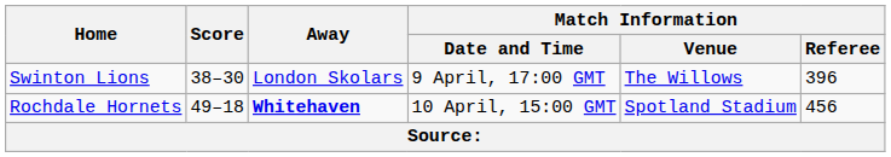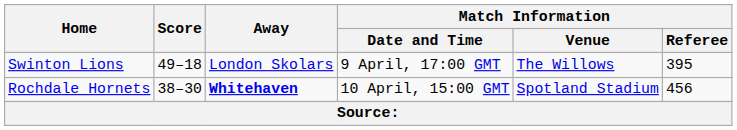 <table class="wikitable">
 <tr>
 <th rowspan=2>Home</th>
 <th rowspan=2>Score</th>
 <th rowspan=2>Away</th>
 <th colspan="3">Match Information</th>
 </tr>
 <tr>
 <th>Date and Time</th>
 <th>Venue</th>
 <th>Referee</th>
 </tr>
 <tr>
 <td align=left> <a href='#'>Swinton Lions</a></td>
-<td>38–30</td>
+<td>49–18</td>
 <td align=left> <a href='#'>London Skolars</a></td>
 <td>9 April, 17:00 <a href='#'>GMT</a></td>
 <td><a href='#'>The Willows</a></td>
-<td>396</td>
+<td>395</td>
 </tr>
 <tr>
 <td align=left> <a href='#'>Rochdale Hornets</a></td>
-<td>49–18</td>
+<td>38–30</td>
 <td align=left><strong> <a href='#'>Whitehaven</a></strong></td>
 <td>10 April, 15:00 <a href='#'>GMT</a></td>
 <td><a href='#'>Spotland Stadium</a></td>
 <td>456</td>
 </tr>
 <tr>
 <th colspan="6">Source:</th>
 </tr>
 </table>
